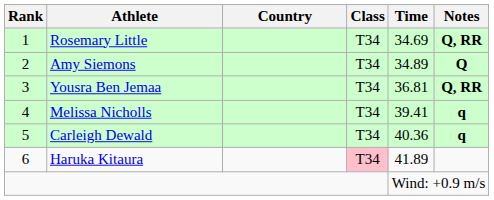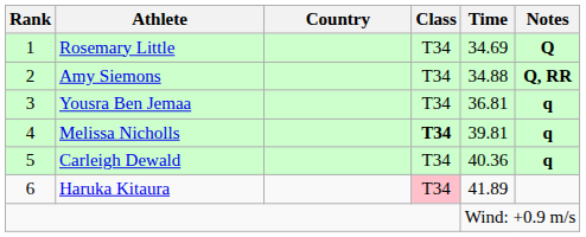 <table class="wikitable sortable" style="text-align:center">
 <tr>
 <th>Rank</th>
 <th style="width:180px">Athlete</th>
 <th style="width:125px">Country</th>
 <th>Class</th>
 <th>Time</th>
 <th>Notes</th>
 </tr>
 <tr style="background:#cfc;">
 <td>1</td>
 <td style="text-align:left;"><a href='#'>Rosemary Little</a></td>
 <td style="text-align:left;"></td>
 <td>T34</td>
 <td>34.69</td>
-<td><strong>Q, RR</strong></td>
+<td><strong>Q</strong></td>
 </tr>
 <tr style="background:#cfc;">
 <td>2</td>
 <td style="text-align:left;"><a href='#'>Amy Siemons</a></td>
 <td style="text-align:left;"></td>
 <td>T34</td>
-<td>34.89</td>
-<td><strong>Q</strong></td>
+<td>34.88</td>
+<td><strong>Q, RR</strong></td>
 </tr>
 <tr style="background:#cfc;">
 <td>3</td>
 <td style="text-align:left;"><a href='#'>Yousra Ben Jemaa</a></td>
 <td style="text-align:left;"></td>
 <td>T34</td>
 <td>36.81</td>
-<td><strong>Q, RR</strong></td>
+<td><strong>q</strong></td>
 </tr>
 <tr style="background:#cfc;">
 <td>4</td>
 <td style="text-align:left;"><a href='#'>Melissa Nicholls</a></td>
 <td style="text-align:left;"></td>
-<td>T34</td>
-<td>39.41</td>
+<td><strong>T34</strong></td>
+<td>39.81</td>
 <td><strong>q</strong></td>
 </tr>
 <tr style="background:#cfc;">
 <td>5</td>
 <td style="text-align:left;"><a href='#'>Carleigh Dewald</a></td>
 <td style="text-align:left;"></td>
 <td>T34</td>
 <td>40.36</td>
 <td><strong>q</strong></td>
 </tr>
 <tr>
 <td>6</td>
 <td style="text-align:left;"><a href='#'>Haruka Kitaura</a></td>
 <td style="text-align:left;"></td>
 <td style="background: pink;">T34</td>
 <td>41.89</td>
 <td></td>
 </tr>
 <tr class="sortbottom">
 <td colspan="4"></td>
 <td colspan="2">Wind: +0.9 m/s</td>
 </tr>
 </table>
